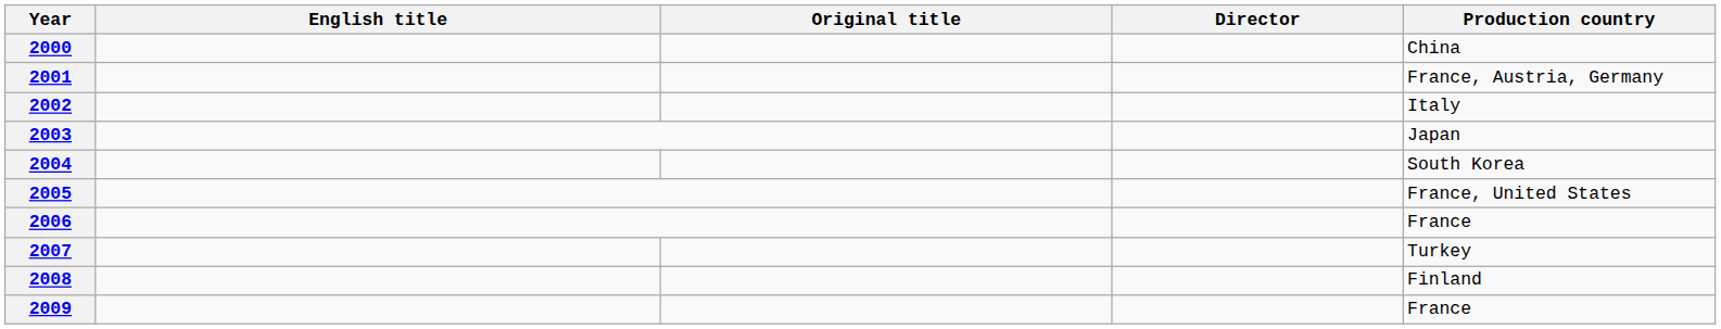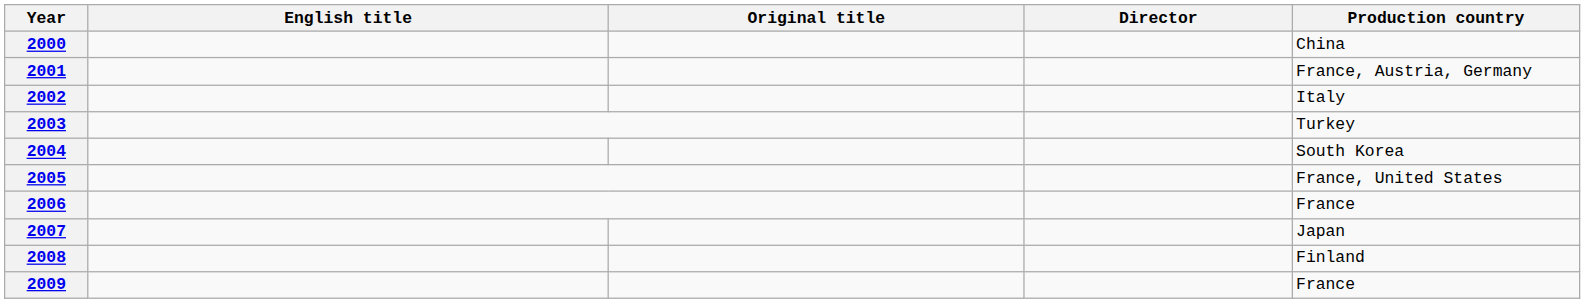 <table class="wikitable unsortable">
 <tr>
 <th scope="col" style="width:1%;">Year</th>
 <th scope="col" style="width:10%;">English title</th>
 <th scope="col" style="width:8%;">Original title</th>
 <th scope="col" style="width:5%;">Director</th>
 <th scope="col" style="width:5%;" class="unsortable">Production country</th>
 </tr>
 <tr>
 <th style="text-align:center;"><a href='#'>2000</a></th>
 <td></td>
 <td></td>
 <td></td>
 <td>China</td>
 </tr>
 <tr>
 <th style="text-align:center;"><a href='#'>2001</a></th>
 <td></td>
 <td></td>
 <td></td>
 <td>France, Austria, Germany</td>
 </tr>
 <tr>
 <th style="text-align:center;"><a href='#'>2002</a></th>
 <td></td>
 <td></td>
 <td></td>
 <td>Italy</td>
 </tr>
 <tr>
 <th style="text-align:center;"><a href='#'>2003</a></th>
 <td colspan="2"></td>
 <td></td>
-<td>Japan</td>
+<td>Turkey</td>
 </tr>
 <tr>
 <th style="text-align:center;"><a href='#'>2004</a></th>
 <td></td>
 <td></td>
 <td></td>
 <td>South Korea</td>
 </tr>
 <tr>
 <th style="text-align:center;"><a href='#'>2005</a></th>
 <td colspan="2"></td>
 <td></td>
 <td>France, United States</td>
 </tr>
 <tr>
 <th style="text-align:center;"><a href='#'>2006</a></th>
 <td colspan="2"></td>
 <td></td>
 <td>France</td>
 </tr>
 <tr>
 <th style="text-align:center;"><a href='#'>2007</a></th>
 <td></td>
 <td></td>
 <td></td>
-<td>Turkey</td>
+<td>Japan</td>
 </tr>
 <tr>
 <th style="text-align:center;"><a href='#'>2008</a></th>
 <td></td>
 <td></td>
 <td></td>
 <td>Finland</td>
 </tr>
 <tr>
 <th style="text-align:center;"><a href='#'>2009</a></th>
 <td></td>
 <td></td>
 <td></td>
 <td>France</td>
 </tr>
 </table>
